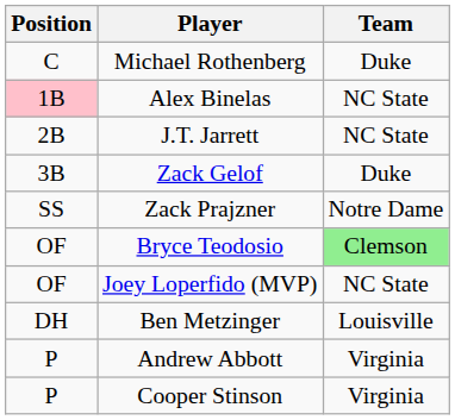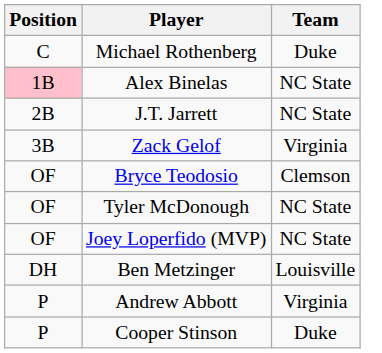 <table class="wikitable" style="text-align: center;">
 <tr>
 <th>Position</th>
 <th>Player</th>
 <th>Team</th>
 </tr>
 <tr>
 <td>C</td>
 <td>Michael Rothenberg</td>
 <td>Duke</td>
 </tr>
 <tr>
 <td style="background: pink;">1B</td>
 <td>Alex Binelas</td>
 <td>NC State</td>
 </tr>
 <tr>
 <td>2B</td>
 <td>J.T. Jarrett</td>
 <td>NC State</td>
 </tr>
 <tr>
 <td>3B</td>
 <td><a href='#'>Zack Gelof</a></td>
-<td>Duke</td>
-</tr>
-<tr>
-<td>SS</td>
-<td>Zack Prajzner</td>
-<td>Notre Dame</td>
+<td>Virginia</td>
 </tr>
 <tr>
 <td>OF</td>
 <td><a href='#'>Bryce Teodosio</a></td>
-<td style="background: lightgreen;">Clemson</td>
+<td>Clemson</td>
+</tr>
+<tr>
+<td>OF</td>
+<td>Tyler McDonough</td>
+<td>NC State</td>
 </tr>
 <tr>
 <td>OF</td>
 <td><a href='#'>Joey Loperfido</a> (MVP)</td>
 <td>NC State</td>
 </tr>
 <tr>
 <td>DH</td>
 <td>Ben Metzinger</td>
 <td>Louisville</td>
 </tr>
 <tr>
 <td>P</td>
 <td>Andrew Abbott</td>
 <td>Virginia</td>
 </tr>
 <tr>
 <td>P</td>
 <td>Cooper Stinson</td>
-<td>Virginia</td>
+<td>Duke</td>
 </tr>
 </table>
